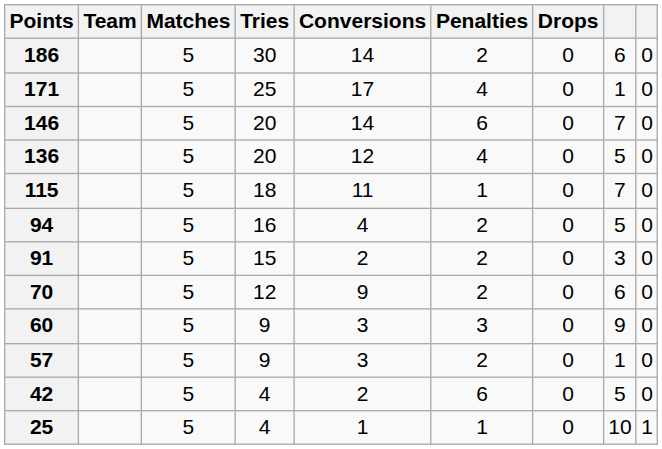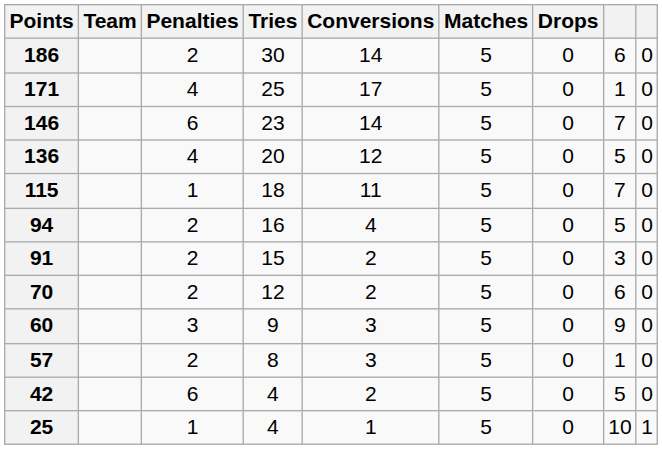 <table class="wikitable sortable" style="text-align:center; font-size:98%;">
 <tr>
 <th>Points</th>
 <th>Team</th>
-<th>Matches</th>
+<th>Penalties</th>
 <th>Tries</th>
 <th>Conversions</th>
-<th>Penalties</th>
+<th>Matches</th>
 <th>Drops</th>
 <th></th>
 <th></th>
 </tr>
 <tr>
 <th>186</th>
 <td align="left"></td>
-<td>5</td>
+<td>2</td>
 <td>30</td>
 <td>14</td>
-<td>2</td>
+<td>5</td>
 <td>0</td>
 <td>6</td>
 <td>0</td>
 </tr>
 <tr>
 <th>171</th>
 <td align="left"></td>
-<td>5</td>
+<td>4</td>
 <td>25</td>
 <td>17</td>
-<td>4</td>
+<td>5</td>
 <td>0</td>
 <td>1</td>
 <td>0</td>
 </tr>
 <tr>
 <th>146</th>
 <td align="left"></td>
+<td>6</td>
+<td>23</td>
+<td>14</td>
 <td>5</td>
-<td>20</td>
-<td>14</td>
-<td>6</td>
 <td>0</td>
 <td>7</td>
 <td>0</td>
 </tr>
 <tr>
 <th>136</th>
 <td align="left"></td>
-<td>5</td>
+<td>4</td>
 <td>20</td>
 <td>12</td>
-<td>4</td>
+<td>5</td>
 <td>0</td>
 <td>5</td>
 <td>0</td>
 </tr>
 <tr>
 <th>115</th>
 <td align="left"></td>
-<td>5</td>
+<td>1</td>
 <td>18</td>
 <td>11</td>
-<td>1</td>
+<td>5</td>
 <td>0</td>
 <td>7</td>
 <td>0</td>
 </tr>
 <tr>
 <th>94</th>
 <td align="left"></td>
-<td>5</td>
+<td>2</td>
 <td>16</td>
 <td>4</td>
-<td>2</td>
+<td>5</td>
 <td>0</td>
 <td>5</td>
 <td>0</td>
 </tr>
 <tr>
 <th>91</th>
 <td align="left"></td>
-<td>5</td>
+<td>2</td>
 <td>15</td>
 <td>2</td>
-<td>2</td>
+<td>5</td>
 <td>0</td>
 <td>3</td>
 <td>0</td>
 </tr>
 <tr>
 <th>70</th>
 <td align="left"></td>
+<td>2</td>
+<td>12</td>
+<td>2</td>
 <td>5</td>
-<td>12</td>
-<td>9</td>
-<td>2</td>
 <td>0</td>
 <td>6</td>
 <td>0</td>
 </tr>
 <tr>
 <th>60</th>
 <td align="left"></td>
-<td>5</td>
+<td>3</td>
 <td>9</td>
 <td>3</td>
-<td>3</td>
+<td>5</td>
 <td>0</td>
 <td>9</td>
 <td>0</td>
 </tr>
 <tr>
 <th>57</th>
 <td align="left"></td>
+<td>2</td>
+<td>8</td>
+<td>3</td>
 <td>5</td>
-<td>9</td>
-<td>3</td>
-<td>2</td>
 <td>0</td>
 <td>1</td>
 <td>0</td>
 </tr>
 <tr>
 <th>42</th>
 <td align="left"></td>
-<td>5</td>
+<td>6</td>
 <td>4</td>
 <td>2</td>
-<td>6</td>
+<td>5</td>
 <td>0</td>
 <td>5</td>
 <td>0</td>
 </tr>
 <tr>
 <th>25</th>
 <td align="left"></td>
-<td>5</td>
+<td>1</td>
 <td>4</td>
 <td>1</td>
-<td>1</td>
+<td>5</td>
 <td>0</td>
 <td>10</td>
 <td>1</td>
 </tr>
 </table>
